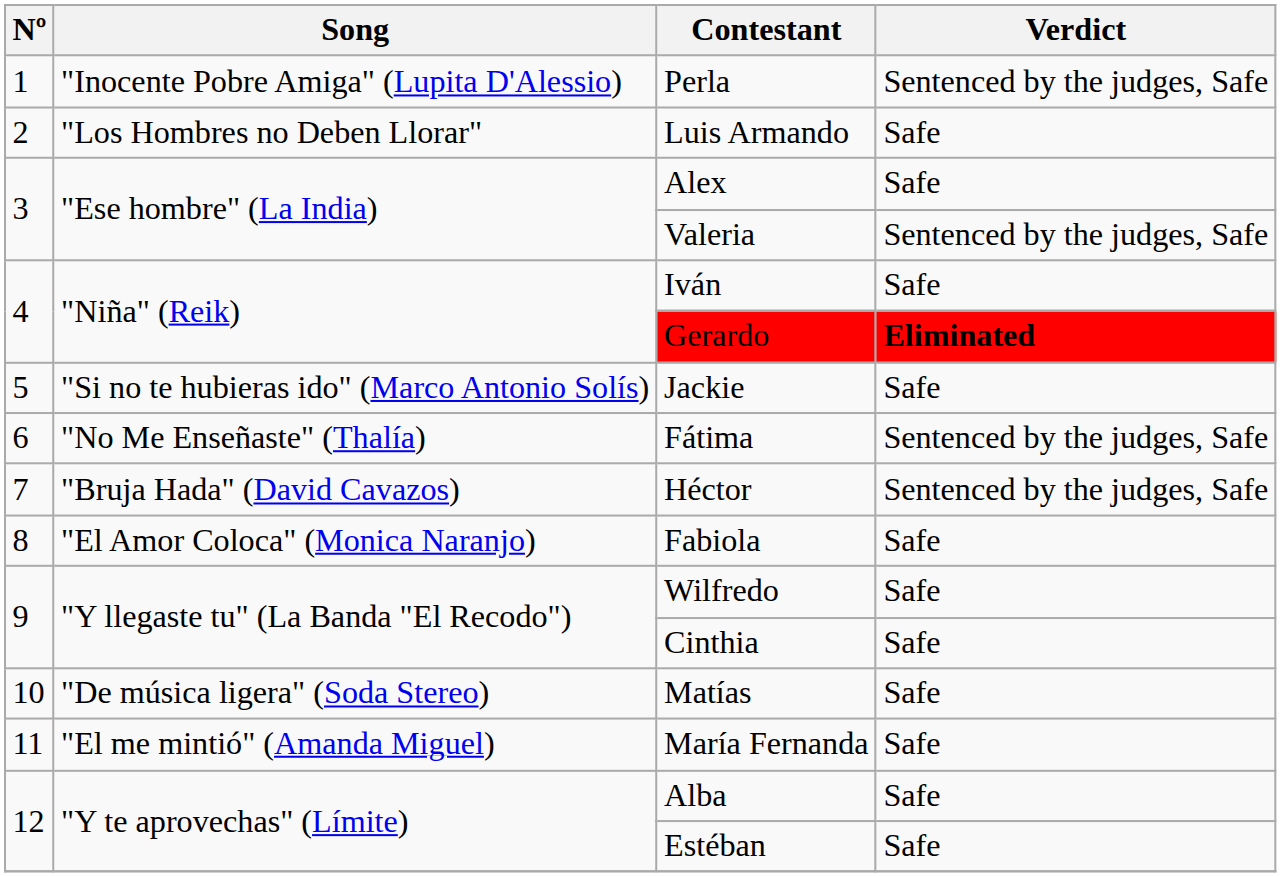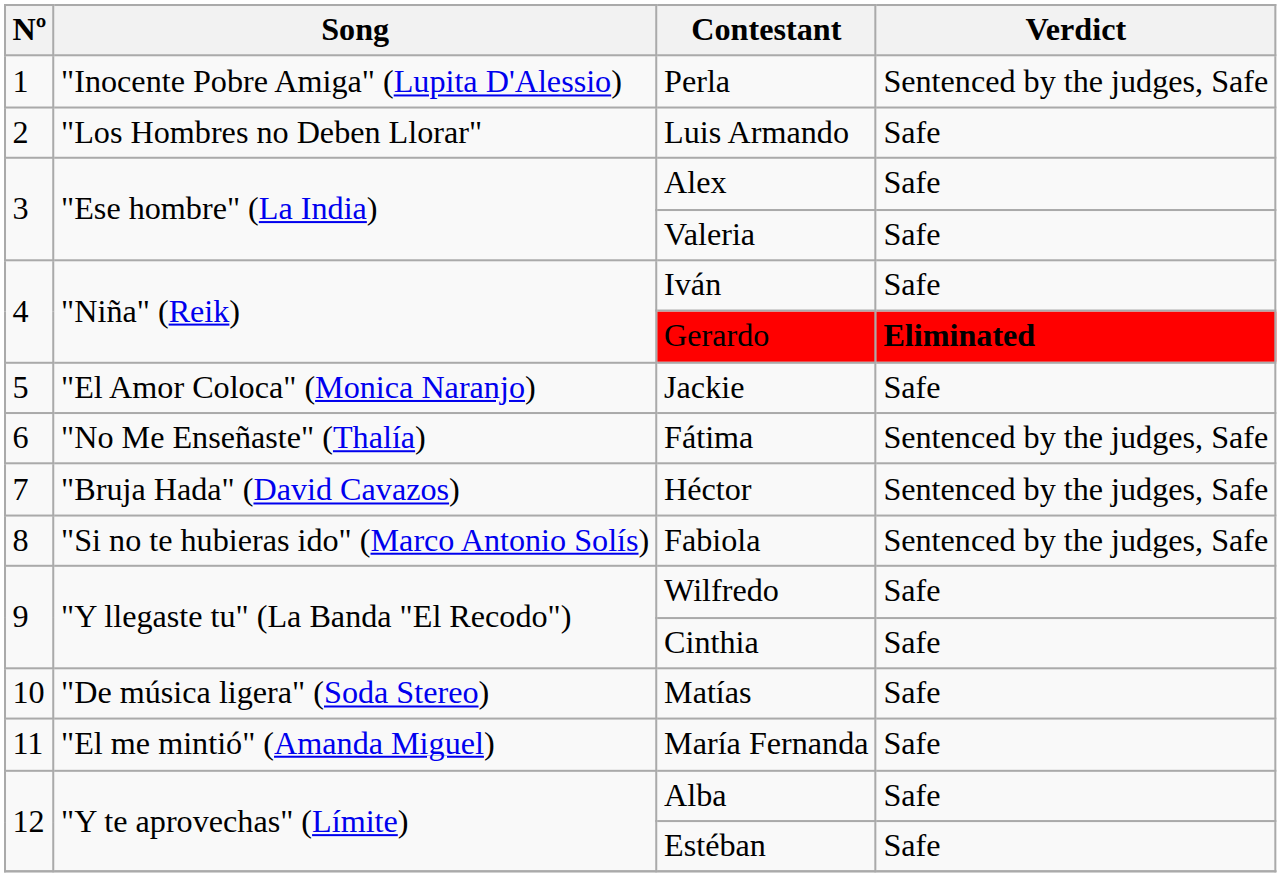 <table class="wikitable sortable">
 <tr>
 <th>Nº</th>
 <th>Song</th>
 <th>Contestant</th>
 <th>Verdict</th>
 </tr>
 <tr>
 <td>1</td>
 <td>"Inocente Pobre Amiga" (<a href='#'>Lupita D'Alessio</a>)</td>
 <td>Perla</td>
 <td>Sentenced by the judges, Safe</td>
 </tr>
 <tr>
 <td>2</td>
 <td>"Los Hombres no Deben Llorar"</td>
 <td>Luis Armando</td>
 <td>Safe</td>
 </tr>
 <tr>
 <td rowspan=2>3</td>
 <td rowspan=2>"Ese hombre" (<a href='#'>La India</a>)</td>
 <td>Alex</td>
 <td>Safe</td>
 </tr>
 <tr>
 <td>Valeria</td>
-<td>Sentenced by the judges, Safe</td>
+<td>Safe</td>
 </tr>
 <tr>
 <td rowspan=2>4</td>
 <td rowspan=2>"Niña" (<a href='#'>Reik</a>)</td>
 <td>Iván</td>
 <td>Safe</td>
 </tr>
 <tr>
 <td bgcolor="red">Gerardo</td>
 <td bgcolor="red"><strong>Eliminated</strong></td>
 </tr>
 <tr>
 <td>5</td>
-<td>"Si no te hubieras ido" (<a href='#'>Marco Antonio Solís</a>)</td>
+<td>"El Amor Coloca" (<a href='#'>Monica Naranjo</a>)</td>
 <td>Jackie</td>
 <td>Safe</td>
 </tr>
 <tr>
 <td>6</td>
 <td>"No Me Enseñaste" (<a href='#'>Thalía</a>)</td>
 <td>Fátima</td>
 <td>Sentenced by the judges, Safe</td>
 </tr>
 <tr>
 <td>7</td>
 <td>"Bruja Hada" (<a href='#'>David Cavazos</a>)</td>
 <td>Héctor</td>
 <td>Sentenced by the judges, Safe</td>
 </tr>
 <tr>
 <td>8</td>
-<td>"El Amor Coloca" (<a href='#'>Monica Naranjo</a>)</td>
+<td>"Si no te hubieras ido" (<a href='#'>Marco Antonio Solís</a>)</td>
 <td>Fabiola</td>
-<td>Safe</td>
+<td>Sentenced by the judges, Safe</td>
 </tr>
 <tr>
 <td rowspan=2>9</td>
 <td rowspan=2>"Y llegaste tu" (La Banda "El Recodo")</td>
 <td>Wilfredo</td>
 <td>Safe</td>
 </tr>
 <tr>
 <td>Cinthia</td>
 <td>Safe</td>
 </tr>
 <tr>
 <td>10</td>
 <td>"De música ligera" (<a href='#'>Soda Stereo</a>)</td>
 <td>Matías</td>
 <td>Safe</td>
 </tr>
 <tr>
 <td>11</td>
 <td>"El me mintió" (<a href='#'>Amanda Miguel</a>)</td>
 <td>María Fernanda</td>
 <td>Safe</td>
 </tr>
 <tr>
 <td rowspan=2>12</td>
 <td rowspan=2>"Y te aprovechas" (<a href='#'>Límite</a>)</td>
 <td>Alba</td>
 <td>Safe</td>
 </tr>
 <tr>
 <td>Estéban</td>
 <td>Safe</td>
 </tr>
 <tr>
 </tr>
 </table>
